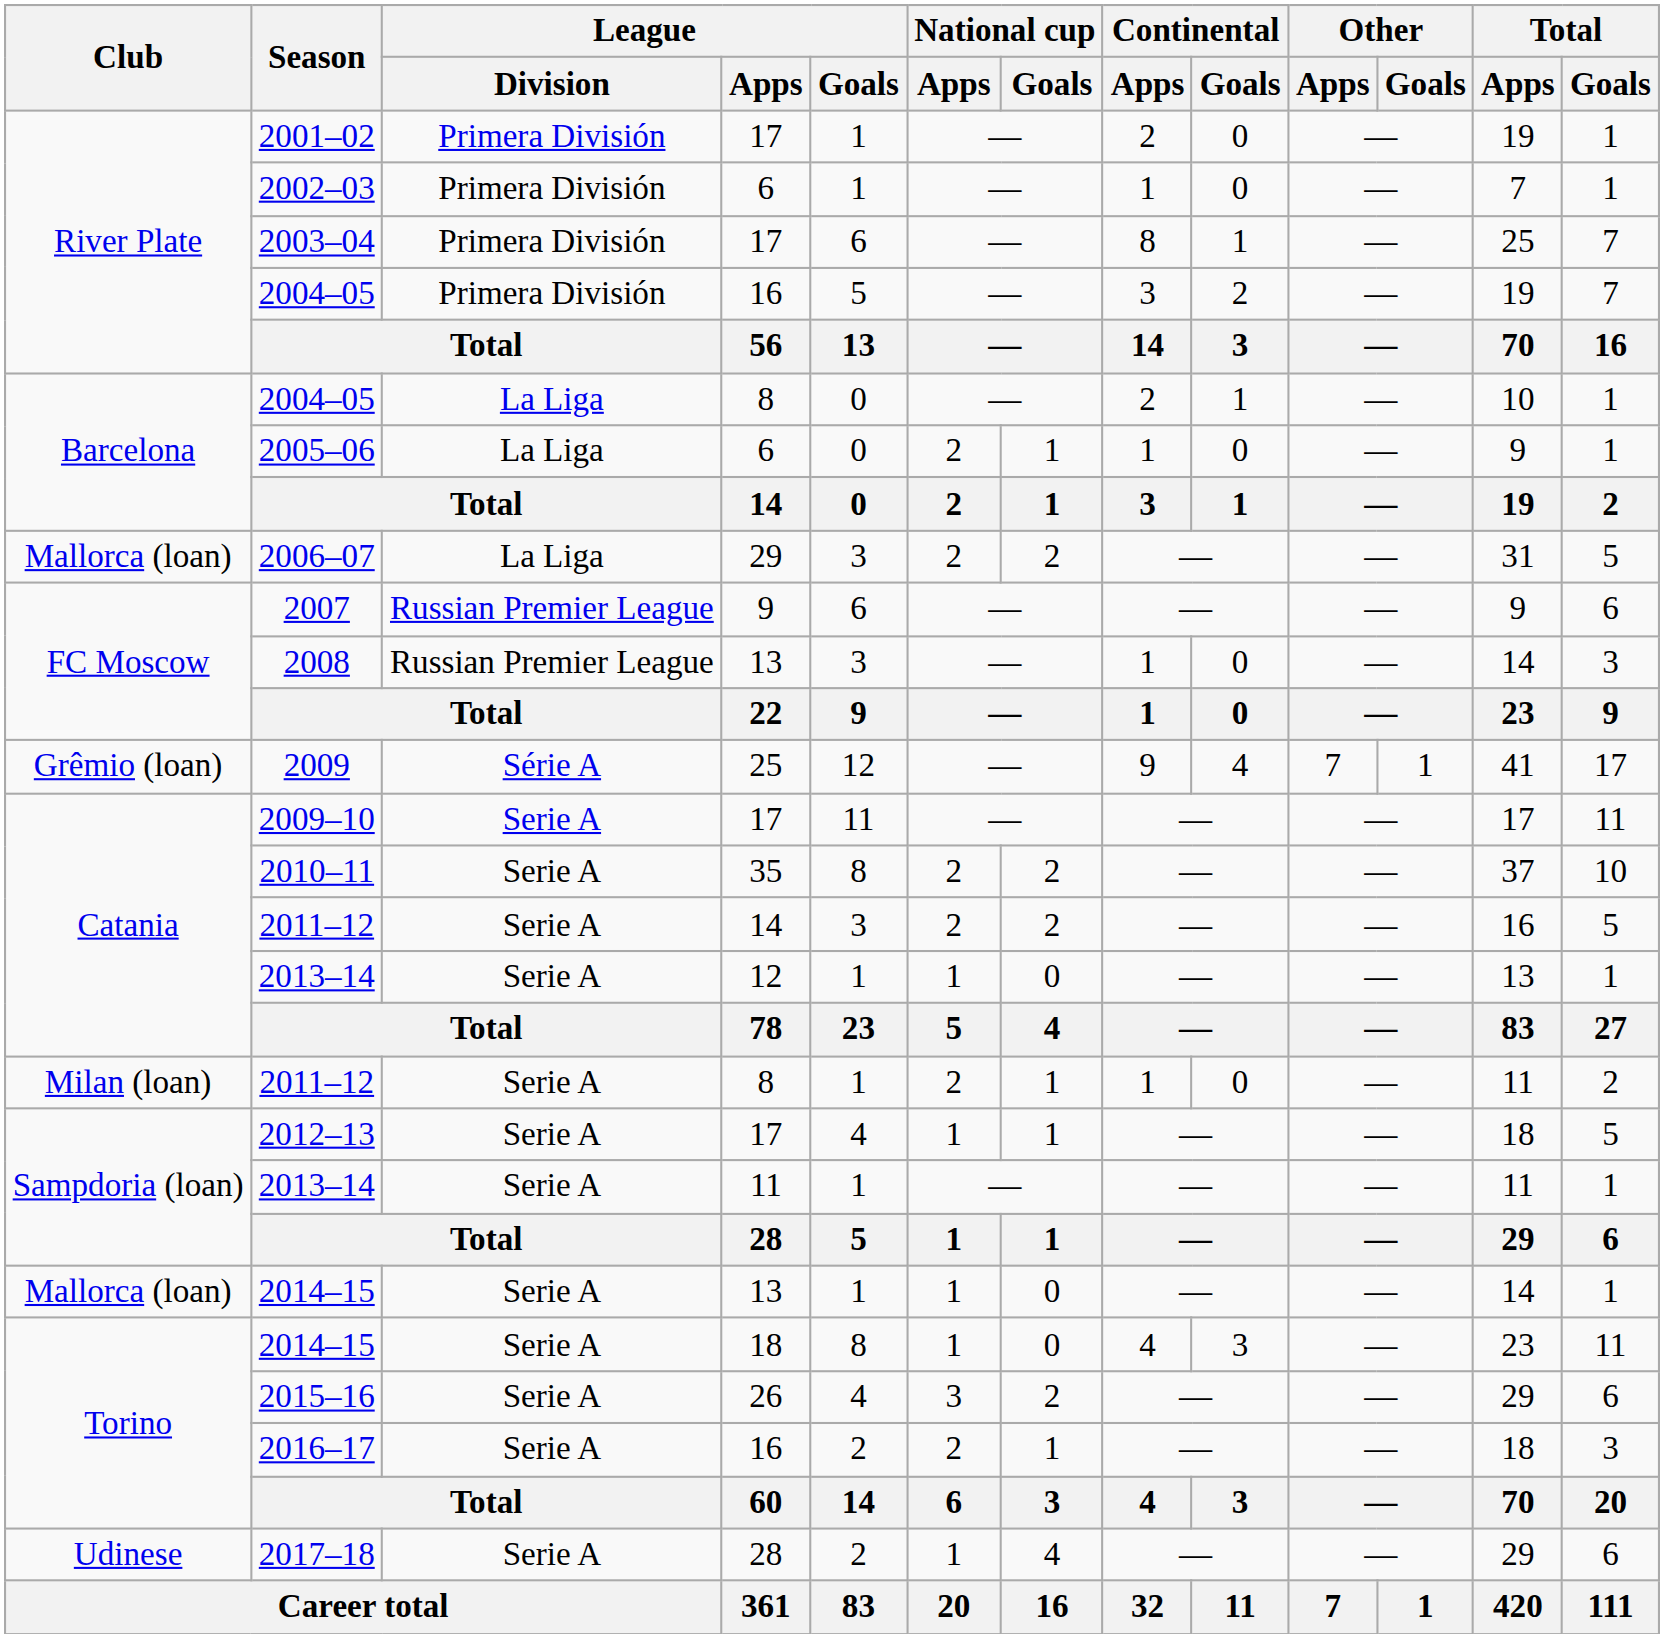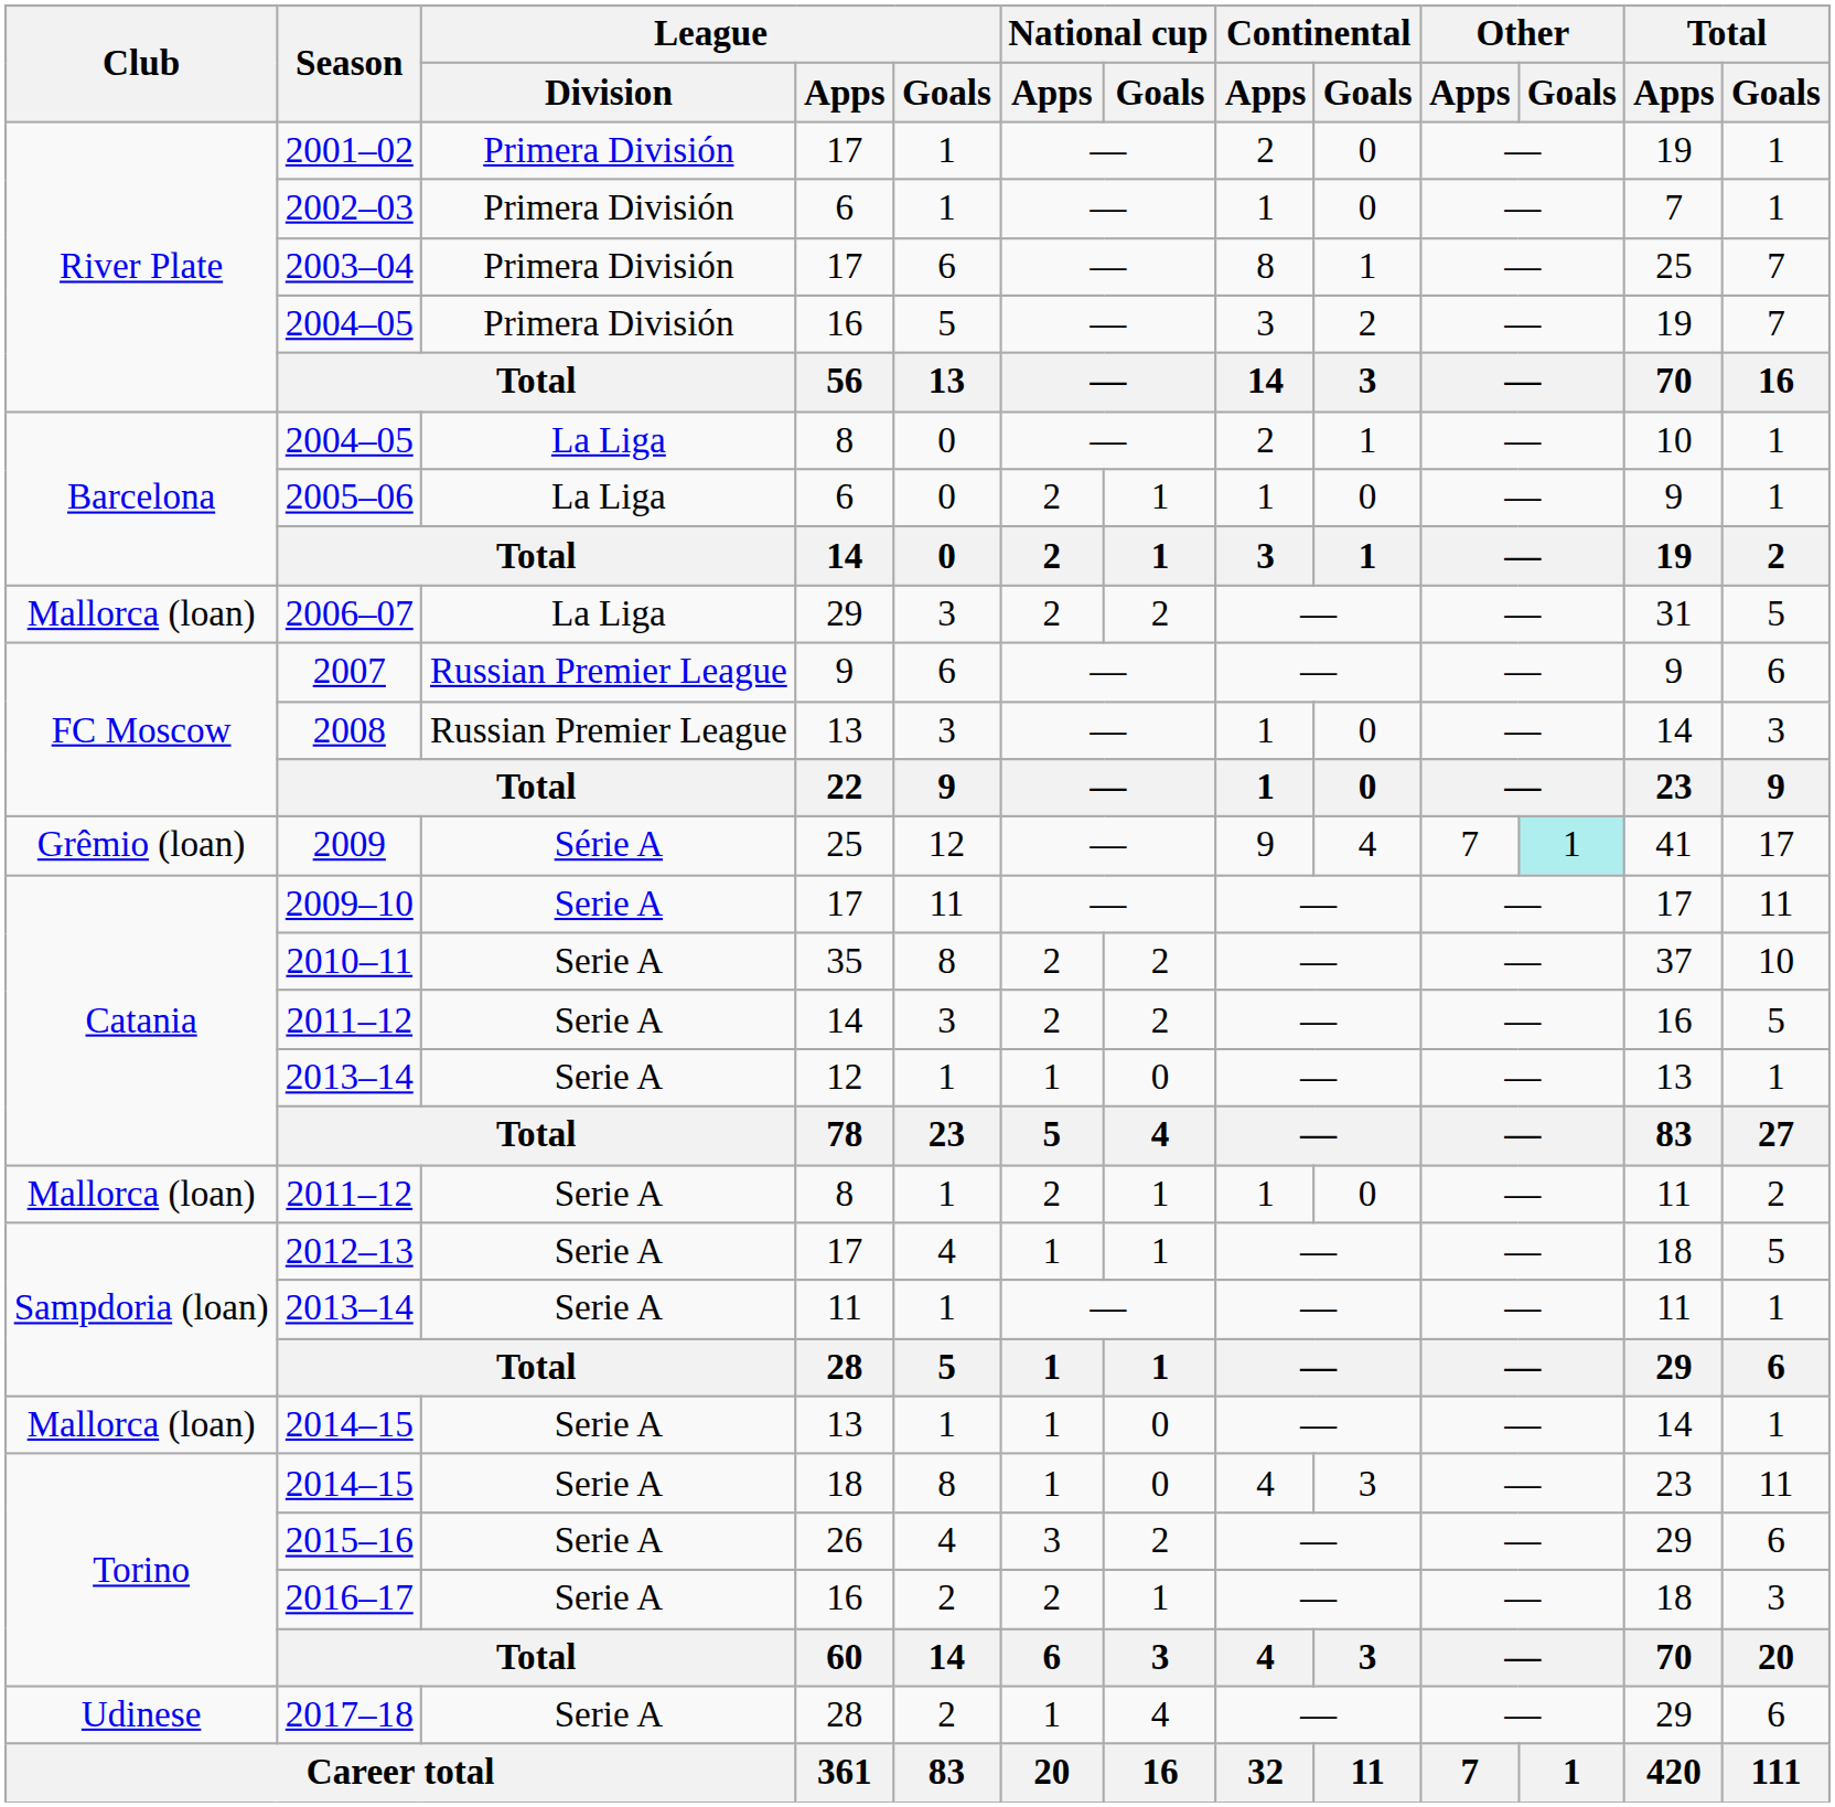 <table class="wikitable" style="text-align: center">
 <tr>
 <th rowspan="2">Club</th>
 <th rowspan="2">Season</th>
 <th colspan="3">League</th>
 <th colspan="2">National cup</th>
 <th colspan="2">Continental</th>
 <th colspan="2">Other</th>
 <th colspan="2">Total</th>
 </tr>
 <tr>
 <th>Division</th>
 <th>Apps</th>
 <th>Goals</th>
 <th>Apps</th>
 <th>Goals</th>
 <th>Apps</th>
 <th>Goals</th>
 <th>Apps</th>
 <th>Goals</th>
 <th>Apps</th>
 <th>Goals</th>
 </tr>
 <tr>
 <td rowspan="5"><a href='#'>River Plate</a></td>
 <td><a href='#'>2001–02</a></td>
 <td><a href='#'>Primera División</a></td>
 <td>17</td>
 <td>1</td>
 <td colspan="2">—</td>
 <td>2</td>
 <td>0</td>
 <td colspan="2">—</td>
 <td>19</td>
 <td>1</td>
 </tr>
 <tr>
 <td><a href='#'>2002–03</a></td>
 <td>Primera División</td>
 <td>6</td>
 <td>1</td>
 <td colspan="2">—</td>
 <td>1</td>
 <td>0</td>
 <td colspan="2">—</td>
 <td>7</td>
 <td>1</td>
 </tr>
 <tr>
 <td><a href='#'>2003–04</a></td>
 <td>Primera División</td>
 <td>17</td>
 <td>6</td>
 <td colspan="2">—</td>
 <td>8</td>
 <td>1</td>
 <td colspan="2">—</td>
 <td>25</td>
 <td>7</td>
 </tr>
 <tr>
 <td><a href='#'>2004–05</a></td>
 <td>Primera División</td>
 <td>16</td>
 <td>5</td>
 <td colspan="2">—</td>
 <td>3</td>
 <td>2</td>
 <td colspan="2">—</td>
 <td>19</td>
 <td>7</td>
 </tr>
 <tr>
 <th colspan="2">Total</th>
 <th>56</th>
 <th>13</th>
 <th colspan="2">—</th>
 <th>14</th>
 <th>3</th>
 <th colspan="2">—</th>
 <th>70</th>
 <th>16</th>
 </tr>
 <tr>
 <td rowspan="3"><a href='#'>Barcelona</a></td>
 <td><a href='#'>2004–05</a></td>
 <td><a href='#'>La Liga</a></td>
 <td>8</td>
 <td>0</td>
 <td colspan="2">—</td>
 <td>2</td>
 <td>1</td>
 <td colspan="2">—</td>
 <td>10</td>
 <td>1</td>
 </tr>
 <tr>
 <td><a href='#'>2005–06</a></td>
 <td>La Liga</td>
 <td>6</td>
 <td>0</td>
 <td>2</td>
 <td>1</td>
 <td>1</td>
 <td>0</td>
 <td colspan="2">—</td>
 <td>9</td>
 <td>1</td>
 </tr>
 <tr>
 <th colspan="2">Total</th>
 <th>14</th>
 <th>0</th>
 <th>2</th>
 <th>1</th>
 <th>3</th>
 <th>1</th>
 <th colspan="2">—</th>
 <th>19</th>
 <th>2</th>
 </tr>
 <tr>
 <td><a href='#'>Mallorca</a> (loan)</td>
 <td><a href='#'>2006–07</a></td>
 <td>La Liga</td>
 <td>29</td>
 <td>3</td>
 <td>2</td>
 <td>2</td>
 <td colspan="2">—</td>
 <td colspan="2">—</td>
 <td>31</td>
 <td>5</td>
 </tr>
 <tr>
 <td rowspan="3"><a href='#'>FC Moscow</a></td>
 <td><a href='#'>2007</a></td>
 <td><a href='#'>Russian Premier League</a></td>
 <td>9</td>
 <td>6</td>
 <td colspan="2">—</td>
 <td colspan="2">—</td>
 <td colspan="2">—</td>
 <td>9</td>
 <td>6</td>
 </tr>
 <tr>
 <td><a href='#'>2008</a></td>
 <td>Russian Premier League</td>
 <td>13</td>
 <td>3</td>
 <td colspan="2">—</td>
 <td>1</td>
 <td>0</td>
 <td colspan="2">—</td>
 <td>14</td>
 <td>3</td>
 </tr>
 <tr>
 <th colspan="2">Total</th>
 <th>22</th>
 <th>9</th>
 <th colspan="2">—</th>
 <th>1</th>
 <th>0</th>
 <th colspan="2">—</th>
 <th>23</th>
 <th>9</th>
 </tr>
 <tr>
 <td><a href='#'>Grêmio</a> (loan)</td>
 <td><a href='#'>2009</a></td>
 <td><a href='#'>Série A</a></td>
 <td>25</td>
 <td>12</td>
 <td colspan="2">—</td>
 <td>9</td>
 <td>4</td>
 <td>7</td>
-<td>1</td>
+<td style="background: paleturquoise;">1</td>
 <td>41</td>
 <td>17</td>
 </tr>
 <tr>
 <td rowspan="5"><a href='#'>Catania</a></td>
 <td><a href='#'>2009–10</a></td>
 <td><a href='#'>Serie A</a></td>
 <td>17</td>
 <td>11</td>
 <td colspan="2">—</td>
 <td colspan="2">—</td>
 <td colspan="2">—</td>
 <td>17</td>
 <td>11</td>
 </tr>
 <tr>
 <td><a href='#'>2010–11</a></td>
 <td>Serie A</td>
 <td>35</td>
 <td>8</td>
 <td>2</td>
 <td>2</td>
 <td colspan="2">—</td>
 <td colspan="2">—</td>
 <td>37</td>
 <td>10</td>
 </tr>
 <tr>
 <td><a href='#'>2011–12</a></td>
 <td>Serie A</td>
 <td>14</td>
 <td>3</td>
 <td>2</td>
 <td>2</td>
 <td colspan="2">—</td>
 <td colspan="2">—</td>
 <td>16</td>
 <td>5</td>
 </tr>
 <tr>
 <td><a href='#'>2013–14</a></td>
 <td>Serie A</td>
 <td>12</td>
 <td>1</td>
 <td>1</td>
 <td>0</td>
 <td colspan="2">—</td>
 <td colspan="2">—</td>
 <td>13</td>
 <td>1</td>
 </tr>
 <tr>
 <th colspan="2">Total</th>
 <th>78</th>
 <th>23</th>
 <th>5</th>
 <th>4</th>
 <th colspan="2">—</th>
 <th colspan="2">—</th>
 <th>83</th>
 <th>27</th>
 </tr>
 <tr>
-<td><a href='#'>Milan</a> (loan)</td>
+<td><a href='#'>Mallorca</a> (loan)</td>
 <td><a href='#'>2011–12</a></td>
 <td>Serie A</td>
 <td>8</td>
 <td>1</td>
 <td>2</td>
 <td>1</td>
 <td>1</td>
 <td>0</td>
 <td colspan="2">—</td>
 <td>11</td>
 <td>2</td>
 </tr>
 <tr>
 <td rowspan="3"><a href='#'>Sampdoria</a> (loan)</td>
 <td><a href='#'>2012–13</a></td>
 <td>Serie A</td>
 <td>17</td>
 <td>4</td>
 <td>1</td>
 <td>1</td>
 <td colspan="2">—</td>
 <td colspan="2">—</td>
 <td>18</td>
 <td>5</td>
 </tr>
 <tr>
 <td><a href='#'>2013–14</a></td>
 <td>Serie A</td>
 <td>11</td>
 <td>1</td>
 <td colspan="2">—</td>
 <td colspan="2">—</td>
 <td colspan="2">—</td>
 <td>11</td>
 <td>1</td>
 </tr>
 <tr>
 <th colspan="2">Total</th>
 <th>28</th>
 <th>5</th>
 <th>1</th>
 <th>1</th>
 <th colspan="2">—</th>
 <th colspan="2">—</th>
 <th>29</th>
 <th>6</th>
 </tr>
 <tr>
 <td><a href='#'>Mallorca</a> (loan)</td>
 <td><a href='#'>2014–15</a></td>
 <td>Serie A</td>
 <td>13</td>
 <td>1</td>
 <td>1</td>
 <td>0</td>
 <td colspan="2">—</td>
 <td colspan="2">—</td>
 <td>14</td>
 <td>1</td>
 </tr>
 <tr>
 <td rowspan="4"><a href='#'>Torino</a></td>
 <td><a href='#'>2014–15</a></td>
 <td>Serie A</td>
 <td>18</td>
 <td>8</td>
 <td>1</td>
 <td>0</td>
 <td>4</td>
 <td>3</td>
 <td colspan="2">—</td>
 <td>23</td>
 <td>11</td>
 </tr>
 <tr>
 <td><a href='#'>2015–16</a></td>
 <td>Serie A</td>
 <td>26</td>
 <td>4</td>
 <td>3</td>
 <td>2</td>
 <td colspan="2">—</td>
 <td colspan="2">—</td>
 <td>29</td>
 <td>6</td>
 </tr>
 <tr>
 <td><a href='#'>2016–17</a></td>
 <td>Serie A</td>
 <td>16</td>
 <td>2</td>
 <td>2</td>
 <td>1</td>
 <td colspan="2">—</td>
 <td colspan="2">—</td>
 <td>18</td>
 <td>3</td>
 </tr>
 <tr>
 <th colspan="2">Total</th>
 <th>60</th>
 <th>14</th>
 <th>6</th>
 <th>3</th>
 <th>4</th>
 <th>3</th>
 <th colspan="2">—</th>
 <th>70</th>
 <th>20</th>
 </tr>
 <tr>
 <td><a href='#'>Udinese</a></td>
 <td><a href='#'>2017–18</a></td>
 <td>Serie A</td>
 <td>28</td>
 <td>2</td>
 <td>1</td>
 <td>4</td>
 <td colspan="2">—</td>
 <td colspan="2">—</td>
 <td>29</td>
 <td>6</td>
 </tr>
 <tr>
 <th colspan="3">Career total</th>
 <th>361</th>
 <th>83</th>
 <th>20</th>
 <th>16</th>
 <th>32</th>
 <th>11</th>
 <th>7</th>
 <th>1</th>
 <th>420</th>
 <th>111</th>
 </tr>
 </table>
